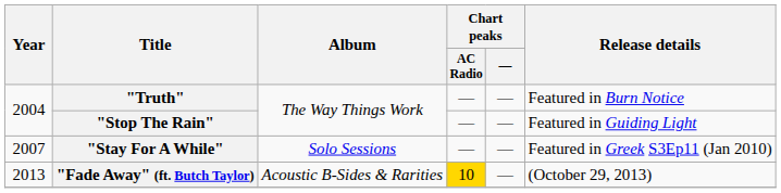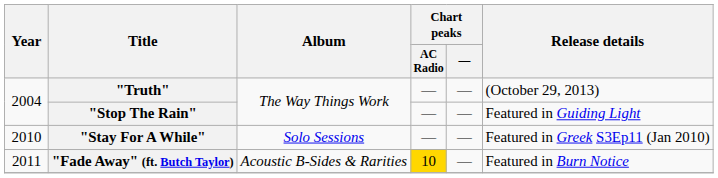 <table class="wikitable plainrowheaders" style="text-align:center;">
 <tr>
 <th scope="col" rowspan="2" style="width:2.5em;">Year</th>
 <th scope="col" rowspan="2">Title</th>
 <th scope="col" rowspan="2">Album</th>
 <th scope="col" colspan="2"><small>Chart peaks</small></th>
 <th scope="col" rowspan="2">Release details</th>
 </tr>
 <tr>
 <th style="width:2.5em;font-size:80%;">AC<br>Radio</th>
 <th style="width:2.5em;font-size:80%;">—</th>
 </tr>
 <tr>
 <td rowspan="2">2004</td>
 <th scope="row">"Truth"</th>
 <td rowspan="2"><em>The Way Things Work</em></td>
 <td>—</td>
 <td>—</td>
-<td align=left>Featured in <em><a href='#'>Burn Notice</a></em></td>
+<td align=left> (October 29, 2013)</td>
 </tr>
 <tr>
 <th scope="row">"Stop The Rain"</th>
 <td>—</td>
 <td>—</td>
 <td align=left>Featured in <em><a href='#'>Guiding Light</a></em></td>
 </tr>
 <tr>
-<td rowspan="1">2007</td>
+<td rowspan="1">2010</td>
 <th scope="row">"Stay For A While"</th>
 <td><em><a href='#'>Solo Sessions</a></em></td>
 <td>—</td>
 <td>—</td>
 <td align=left>Featured in <em><a href='#'>Greek</a></em> <a href='#'>S3Ep11</a> (Jan 2010)</td>
 </tr>
 <tr>
-<td rowspan="1">2013</td>
+<td rowspan="1">2011</td>
 <th scope="row">"Fade Away" <small>(ft. <a href='#'>Butch Taylor</a>)</small></th>
 <td><em>Acoustic B-Sides & Rarities</em></td>
 <td style="background: gold;">10</td>
 <td>—</td>
-<td align=left> (October 29, 2013)</td>
+<td align=left>Featured in <em><a href='#'>Burn Notice</a></em></td>
 </tr>
 <tr>
 </tr>
 </table>
